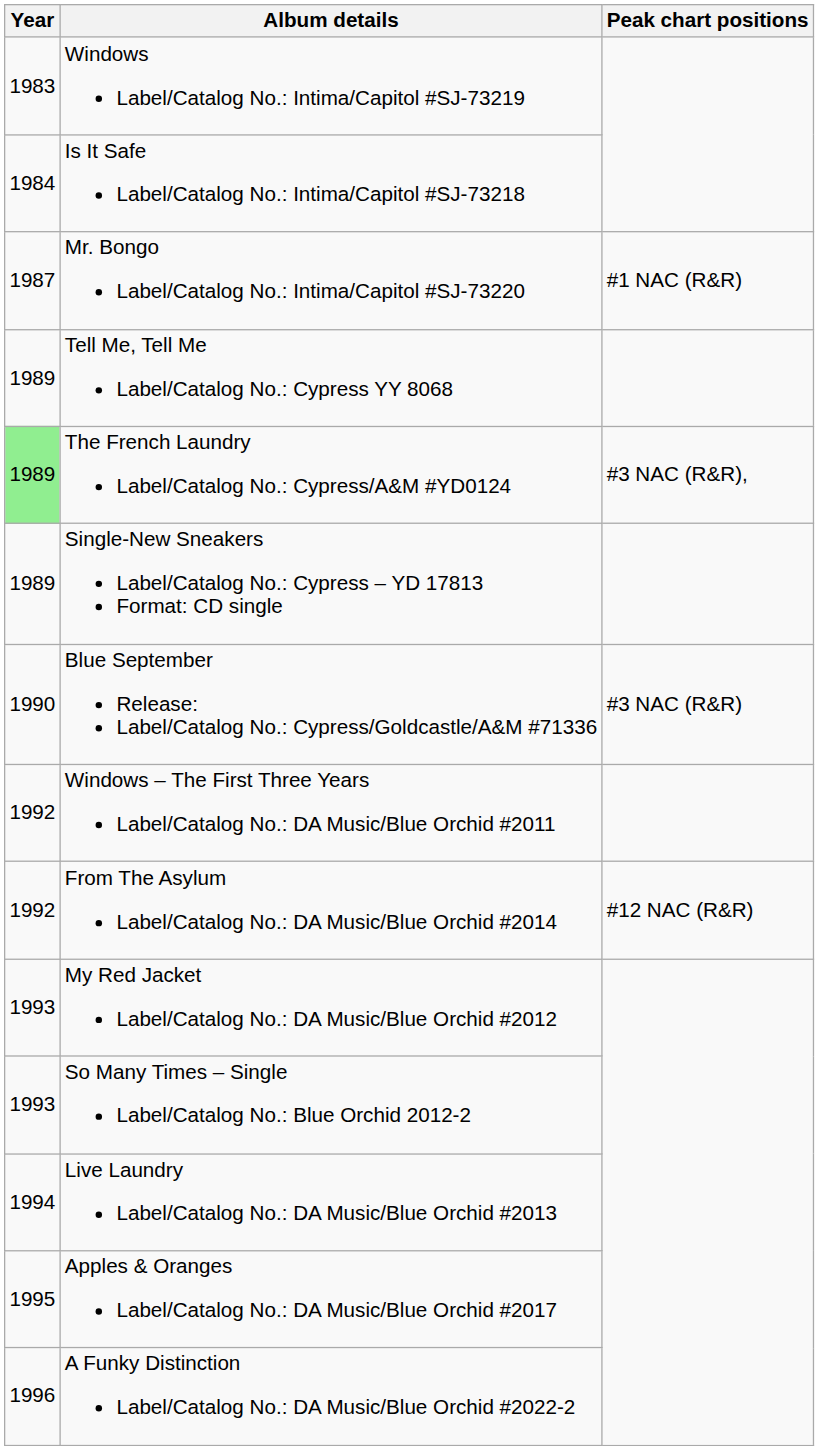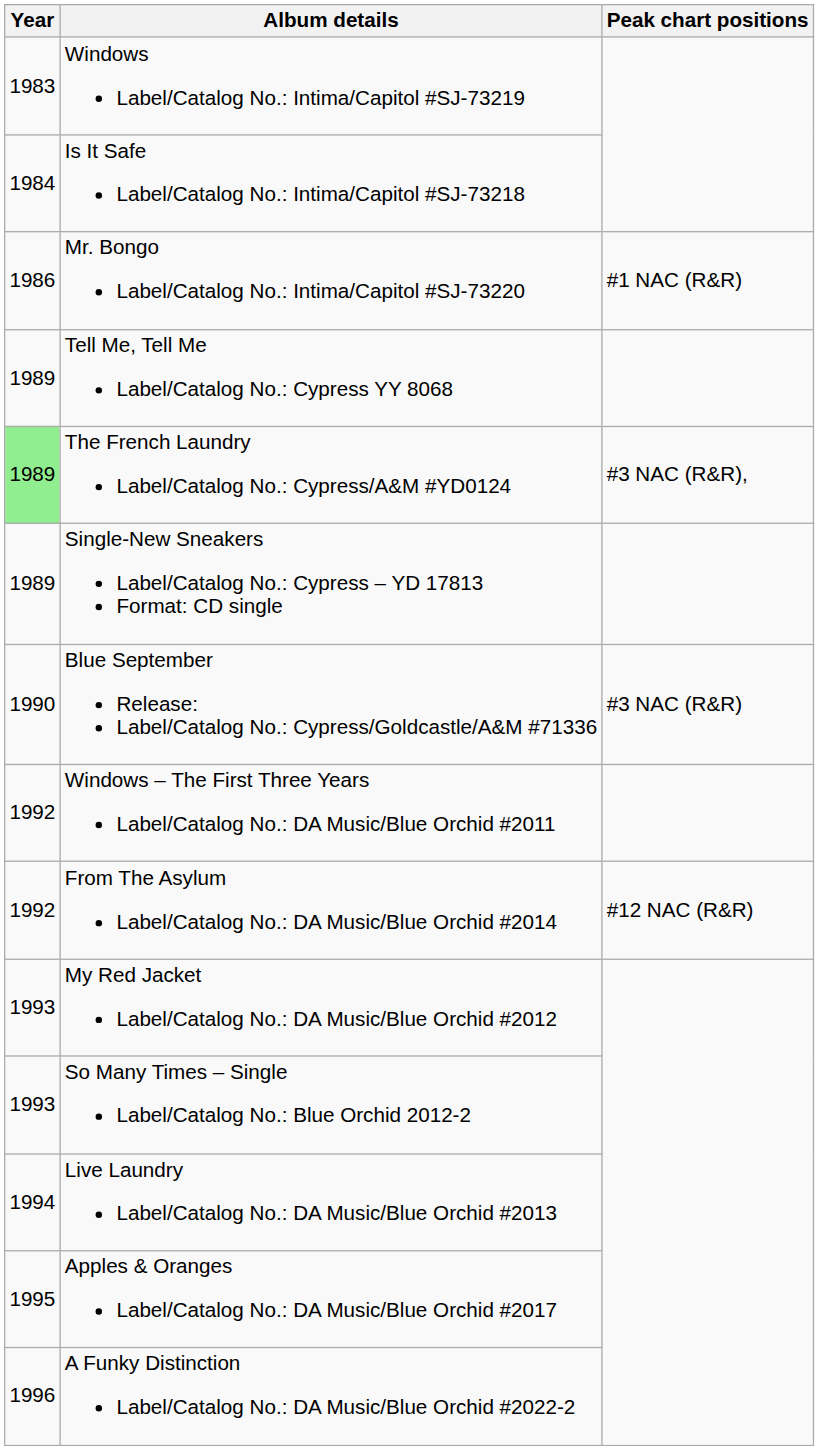 <table class="wikitable">
 <tr>
 <th><strong>Year</strong></th>
 <th><strong>Album details</strong></th>
 <th><strong>Peak chart positions</strong></th>
 </tr>
 <tr>
 <td>1983</td>
 <td>Windows<br><ul><li>Label/Catalog No.: Intima/Capitol #SJ-73219</li></ul></td>
 </tr>
 <tr>
 <td>1984</td>
 <td>Is It Safe<br><ul><li>Label/Catalog No.: Intima/Capitol #SJ-73218</li></ul></td>
 </tr>
 <tr>
-<td>1987</td>
+<td>1986</td>
 <td>Mr. Bongo<br><ul><li>Label/Catalog No.: Intima/Capitol #SJ-73220</li></ul></td>
 <td>#1 NAC (R&R)</td>
 </tr>
 <tr>
 <td>1989</td>
 <td>Tell Me, Tell Me<br><ul><li>Label/Catalog No.: Cypress YY 8068</li></ul></td>
 </tr>
 <tr>
 <td style="background: lightgreen;">1989</td>
 <td>The French Laundry<br><ul><li>Label/Catalog No.: Cypress/A&M #YD0124</li></ul></td>
 <td>#3 NAC (R&R),</td>
 </tr>
 <tr>
 <td>1989</td>
 <td>Single-New Sneakers<br><ul><li>Label/Catalog No.: Cypress – YD 17813</li><li>Format: CD single</li></ul></td>
 </tr>
 <tr>
 <td>1990</td>
 <td>Blue September<br><ul><li>Release:</li><li>Label/Catalog No.: Cypress/Goldcastle/A&M #71336</li></ul></td>
 <td>#3 NAC (R&R)</td>
 </tr>
 <tr>
 <td>1992</td>
 <td>Windows – The First Three Years<br><ul><li>Label/Catalog No.: DA Music/Blue Orchid #2011</li></ul></td>
 </tr>
 <tr>
 <td>1992</td>
 <td>From The Asylum<br><ul><li>Label/Catalog No.: DA Music/Blue Orchid #2014</li></ul></td>
 <td>#12 NAC (R&R)</td>
 </tr>
 <tr>
 <td>1993</td>
 <td>My Red Jacket<br><ul><li>Label/Catalog No.: DA Music/Blue Orchid #2012</li></ul></td>
 </tr>
 <tr>
 <td>1993</td>
 <td>So Many Times – Single<br><ul><li>Label/Catalog No.: Blue Orchid 2012-2</li></ul></td>
 </tr>
 <tr>
 <td>1994</td>
 <td>Live Laundry<br><ul><li>Label/Catalog No.: DA Music/Blue Orchid #2013</li></ul></td>
 </tr>
 <tr>
 <td>1995</td>
 <td>Apples & Oranges<br><ul><li>Label/Catalog No.: DA Music/Blue Orchid #2017</li></ul></td>
 </tr>
 <tr>
 <td>1996</td>
 <td>A Funky Distinction<br><ul><li>Label/Catalog No.: DA Music/Blue Orchid #2022-2</li></ul></td>
 </tr>
 <tr>
 </tr>
 </table>
